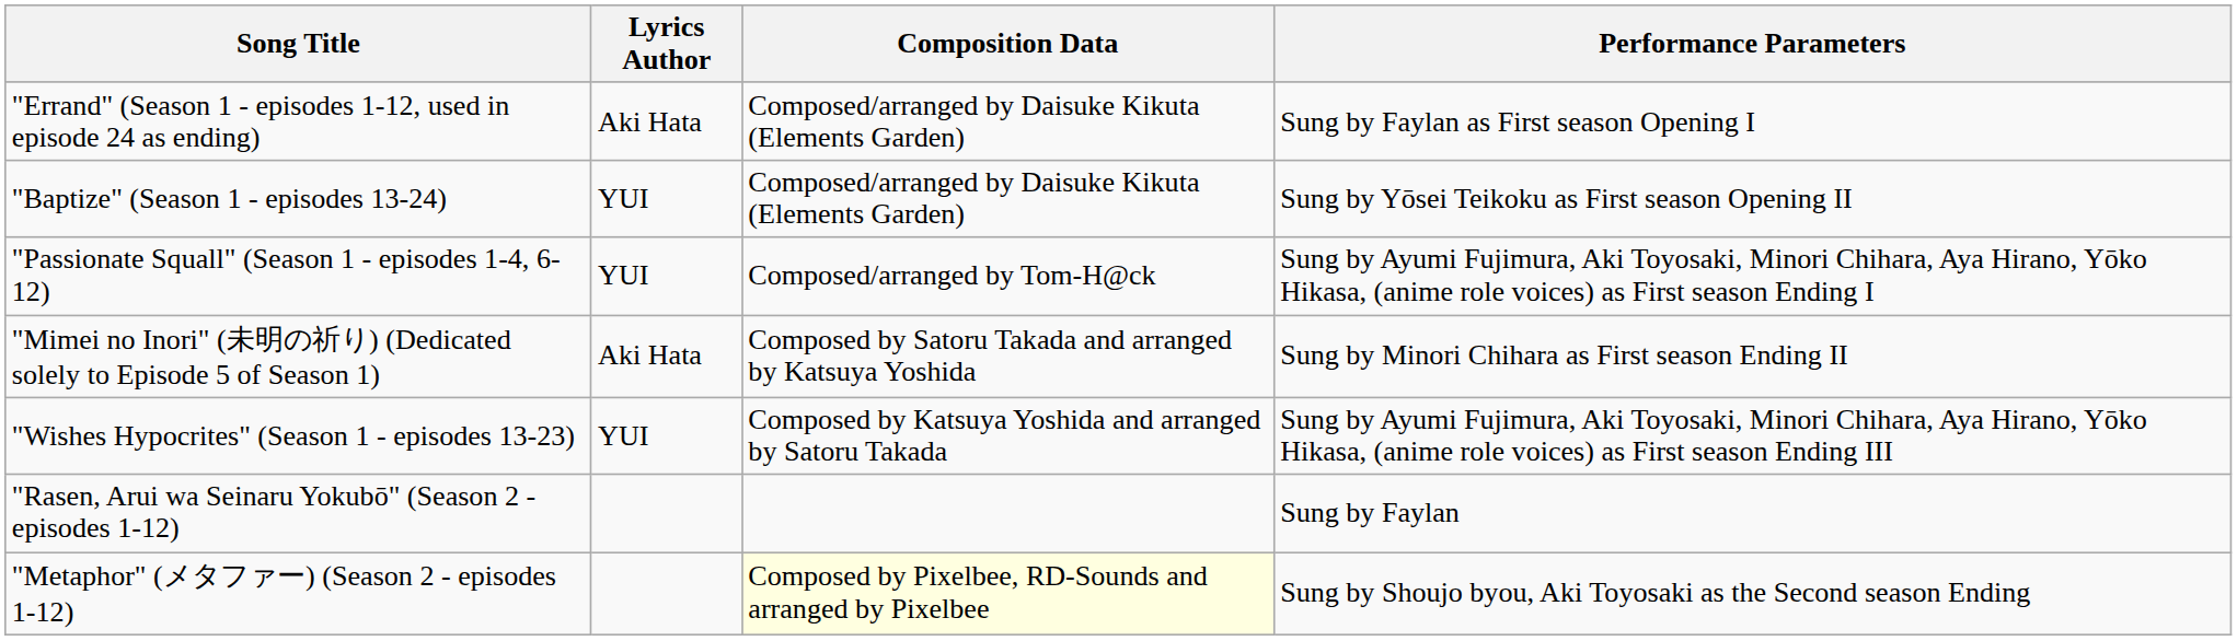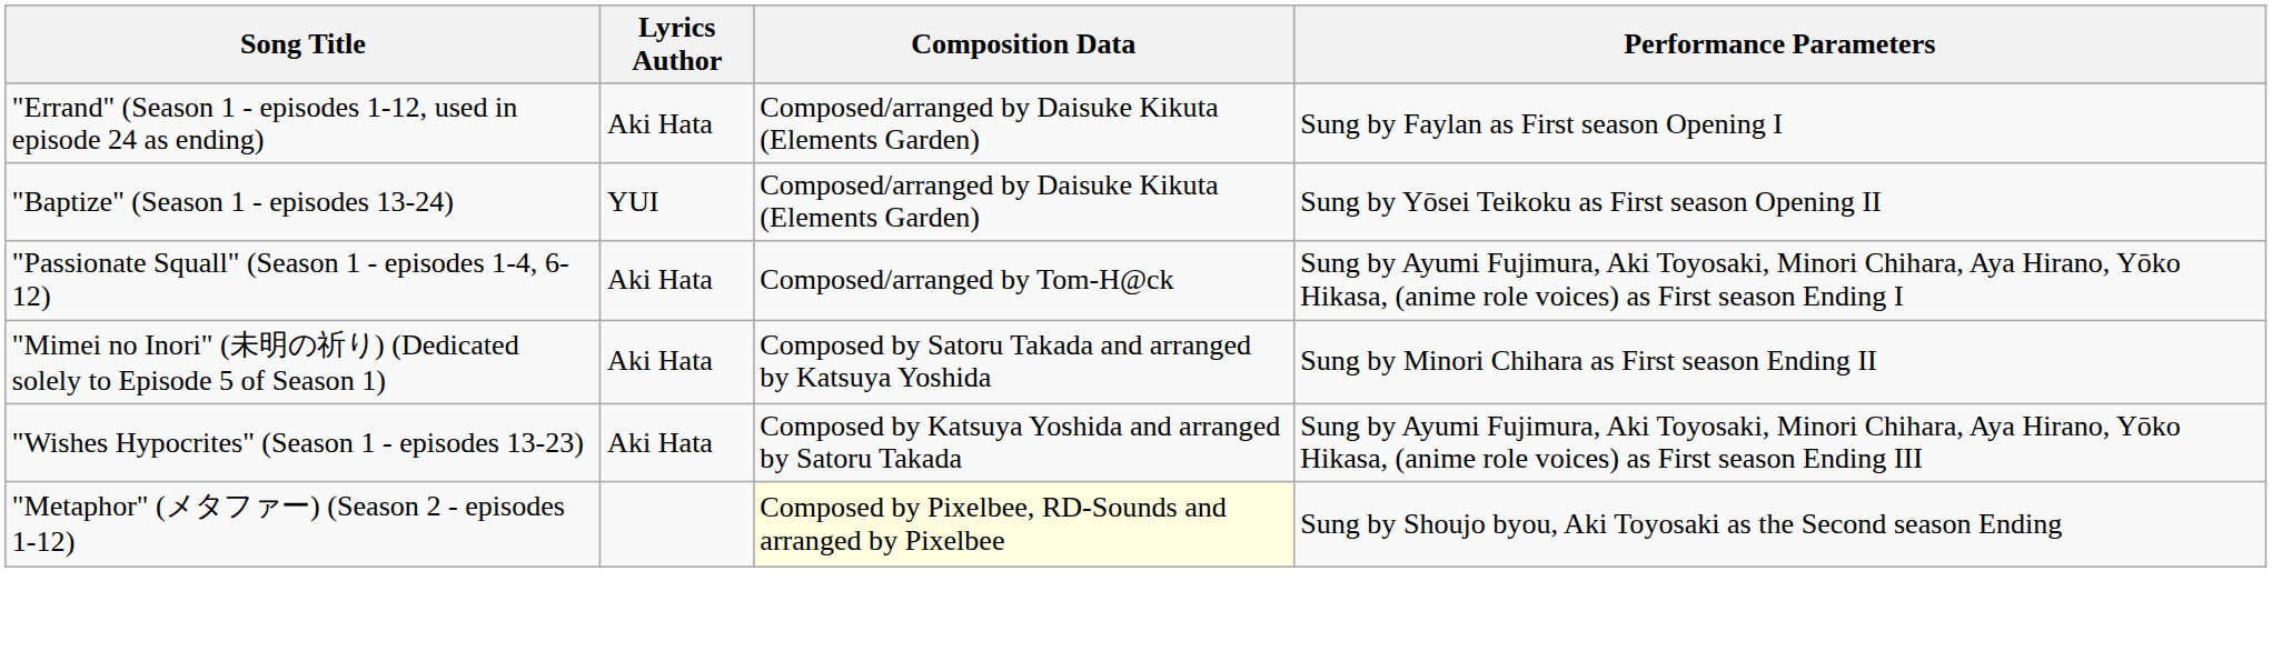 <table class="wikitable">
 <tr>
 <th>Song Title</th>
 <th>Lyrics Author</th>
 <th>Composition Data</th>
 <th>Performance Parameters</th>
 </tr>
 <tr>
 <td>"Errand" (Season 1 - episodes 1-12, used in episode 24 as ending)</td>
 <td>Aki Hata</td>
 <td>Composed/arranged by Daisuke Kikuta (Elements Garden)</td>
 <td>Sung by Faylan as First season Opening I</td>
 </tr>
 <tr>
 <td>"Baptize" (Season 1 - episodes 13-24)</td>
 <td>YUI</td>
 <td>Composed/arranged by Daisuke Kikuta (Elements Garden)</td>
 <td>Sung by Yōsei Teikoku as First season Opening II</td>
 </tr>
 <tr>
 <td>"Passionate Squall" (Season 1 - episodes 1-4, 6-12)</td>
-<td>YUI</td>
+<td>Aki Hata</td>
 <td>Composed/arranged by Tom-H@ck</td>
 <td>Sung by Ayumi Fujimura, Aki Toyosaki, Minori Chihara, Aya Hirano, Yōko Hikasa, (anime role voices) as First season Ending I</td>
 </tr>
 <tr>
 <td>"Mimei no Inori" (未明の祈り) (Dedicated solely to Episode 5 of Season 1)</td>
 <td>Aki Hata</td>
 <td>Composed by Satoru Takada and arranged by Katsuya Yoshida</td>
 <td>Sung by Minori Chihara as First season Ending II</td>
 </tr>
 <tr>
 <td>"Wishes Hypocrites" (Season 1 - episodes 13-23)</td>
-<td>YUI</td>
+<td>Aki Hata</td>
 <td>Composed by Katsuya Yoshida and arranged by Satoru Takada</td>
 <td>Sung by Ayumi Fujimura, Aki Toyosaki, Minori Chihara, Aya Hirano, Yōko Hikasa, (anime role voices) as First season Ending III</td>
-</tr>
-<tr>
-<td>"Rasen, Arui wa Seinaru Yokubō" (Season 2 - episodes 1-12)</td>
-<td></td>
-<td></td>
-<td>Sung by Faylan</td>
 </tr>
 <tr>
 <td>"Metaphor" (メタファー) (Season 2 - episodes 1-12)</td>
 <td></td>
 <td style="background: lightyellow;">Composed by Pixelbee, RD-Sounds and arranged by Pixelbee</td>
 <td>Sung by Shoujo byou, Aki Toyosaki as the Second season Ending</td>
 </tr>
 </table>
